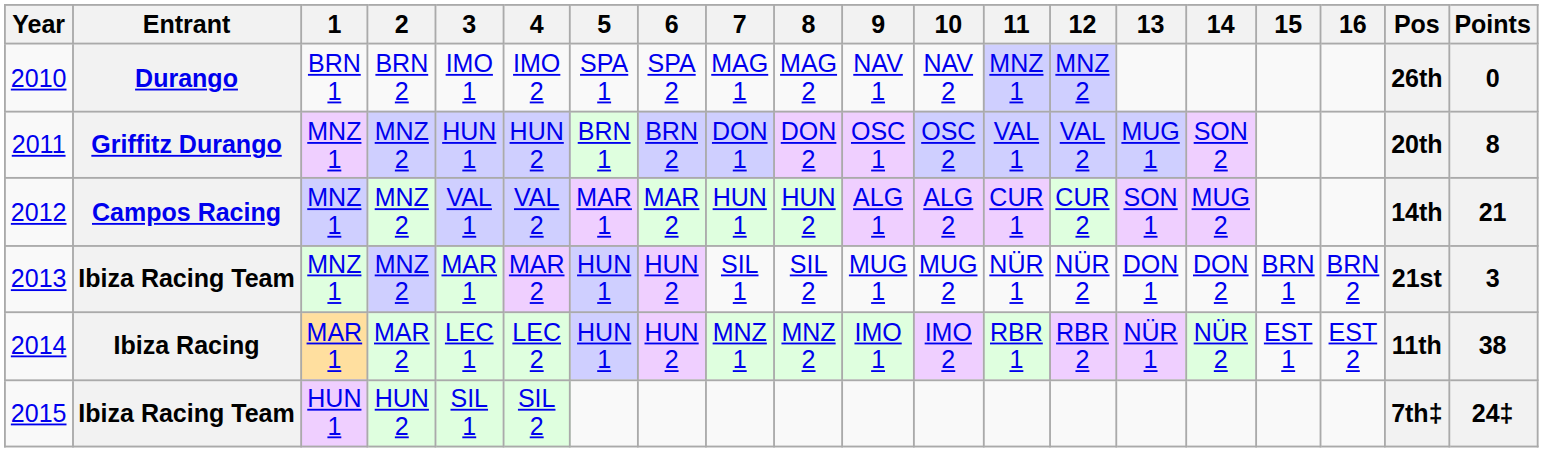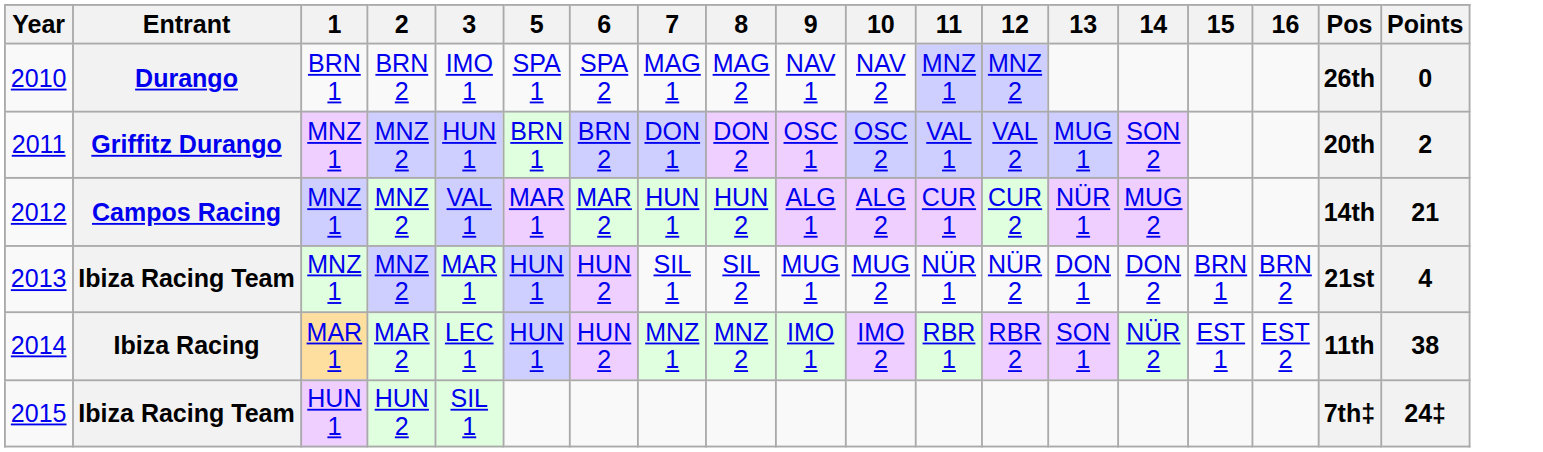 <table class="wikitable" style="text-align:center; font-size:85%">
 <tr>
 <th>Year</th>
 <th>Entrant</th>
 <th>1</th>
 <th>2</th>
 <th>3</th>
-<th>4</th>
 <th>5</th>
 <th>6</th>
 <th>7</th>
 <th>8</th>
 <th>9</th>
 <th>10</th>
 <th>11</th>
 <th>12</th>
 <th>13</th>
 <th>14</th>
 <th>15</th>
 <th>16</th>
 <th>Pos</th>
 <th>Points</th>
 </tr>
 <tr>
 <td><a href='#'>2010</a></td>
 <th nowrap><a href='#'>Durango</a></th>
 <td><a href='#'>BRN<br>1</a></td>
 <td><a href='#'>BRN<br>2</a></td>
 <td><a href='#'>IMO<br>1</a></td>
-<td><a href='#'>IMO<br>2</a></td>
 <td><a href='#'>SPA<br>1</a></td>
 <td><a href='#'>SPA<br>2</a></td>
 <td><a href='#'>MAG<br>1</a></td>
 <td><a href='#'>MAG<br>2</a></td>
 <td><a href='#'>NAV<br>1</a></td>
 <td><a href='#'>NAV<br>2</a></td>
 <td style="background:#CFCFFF;"><a href='#'>MNZ<br>1</a><br></td>
 <td style="background:#CFCFFF;"><a href='#'>MNZ<br>2</a><br></td>
 <td></td>
 <td></td>
 <td></td>
 <td></td>
 <th>26th</th>
 <th>0</th>
 </tr>
 <tr>
 <td><a href='#'>2011</a></td>
 <th nowrap><a href='#'>Griffitz Durango</a></th>
 <td style="background:#EFCFFF;"><a href='#'>MNZ<br>1</a><br></td>
 <td style="background:#CFCFFF;"><a href='#'>MNZ<br>2</a><br></td>
 <td style="background:#CFCFFF;"><a href='#'>HUN<br>1</a><br></td>
-<td style="background:#CFCFFF;"><a href='#'>HUN<br>2</a><br></td>
 <td style="background:#DFFFDF;"><a href='#'>BRN<br>1</a><br></td>
 <td style="background:#CFCFFF;"><a href='#'>BRN<br>2</a><br></td>
 <td style="background:#CFCFFF;"><a href='#'>DON<br>1</a><br></td>
 <td style="background:#EFCFFF;"><a href='#'>DON<br>2</a><br></td>
 <td style="background:#EFCFFF;"><a href='#'>OSC<br>1</a><br></td>
 <td style="background:#CFCFFF;"><a href='#'>OSC<br>2</a><br></td>
 <td style="background:#CFCFFF;"><a href='#'>VAL<br>1</a><br></td>
 <td style="background:#CFCFFF;"><a href='#'>VAL<br>2</a><br></td>
 <td style="background:#CFCFFF;"><a href='#'>MUG<br>1</a><br></td>
 <td style="background:#EFCFFF;"><a href='#'>SON<br>2</a><br></td>
 <td></td>
 <td></td>
 <th>20th</th>
-<th>8</th>
+<th>2</th>
 </tr>
 <tr>
 <td><a href='#'>2012</a></td>
 <th nowrap><a href='#'>Campos Racing</a></th>
 <td style="background:#CFCFFF;"><a href='#'>MNZ<br>1</a><br></td>
 <td style="background:#DFFFDF;"><a href='#'>MNZ<br>2</a><br></td>
 <td style="background:#CFCFFF;"><a href='#'>VAL<br>1</a><br></td>
-<td style="background:#CFCFFF;"><a href='#'>VAL<br>2</a><br></td>
 <td style="background:#EFCFFF;"><a href='#'>MAR<br>1</a><br></td>
 <td style="background:#DFFFDF;"><a href='#'>MAR<br>2</a><br></td>
 <td style="background:#DFFFDF;"><a href='#'>HUN<br>1</a><br></td>
 <td style="background:#DFFFDF;"><a href='#'>HUN<br>2</a><br></td>
 <td style="background:#EFCFFF;"><a href='#'>ALG<br>1</a><br></td>
 <td style="background:#EFCFFF;"><a href='#'>ALG<br>2</a><br></td>
 <td style="background:#EFCFFF;"><a href='#'>CUR<br>1</a><br></td>
 <td style="background:#DFFFDF;"><a href='#'>CUR<br>2</a><br></td>
-<td style="background:#EFCFFF;"><a href='#'>SON<br>1</a><br></td>
+<td style="background:#EFCFFF;"><a href='#'>NÜR<br>1</a><br></td>
 <td style="background:#EFCFFF;"><a href='#'>MUG<br>2</a><br></td>
 <td></td>
 <td></td>
 <th>14th</th>
 <th>21</th>
 </tr>
 <tr>
 <td><a href='#'>2013</a></td>
 <th nowrap>Ibiza Racing Team</th>
 <td style="background:#DFFFDF;"><a href='#'>MNZ<br>1</a><br></td>
 <td style="background:#CFCFFF;"><a href='#'>MNZ<br>2</a><br></td>
 <td style="background:#DFFFDF;"><a href='#'>MAR<br>1</a><br></td>
-<td style="background:#EFCFFF;"><a href='#'>MAR<br>2</a><br></td>
 <td style="background:#CFCFFF;"><a href='#'>HUN<br>1</a><br></td>
 <td style="background:#EFCFFF;"><a href='#'>HUN<br>2</a><br></td>
 <td><a href='#'>SIL<br>1</a></td>
 <td><a href='#'>SIL<br>2</a></td>
 <td><a href='#'>MUG<br>1</a></td>
 <td><a href='#'>MUG<br>2</a></td>
 <td><a href='#'>NÜR<br>1</a></td>
 <td><a href='#'>NÜR<br>2</a></td>
 <td><a href='#'>DON<br>1</a></td>
 <td><a href='#'>DON<br>2</a></td>
 <td><a href='#'>BRN<br>1</a></td>
 <td><a href='#'>BRN<br>2</a></td>
 <th>21st</th>
-<th>3</th>
+<th>4</th>
 </tr>
 <tr>
 <td><a href='#'>2014</a></td>
 <th nowrap>Ibiza Racing</th>
 <td style="background:#FFDF9F;"><a href='#'>MAR<br>1</a><br></td>
 <td style="background:#DFFFDF;"><a href='#'>MAR<br>2</a><br></td>
 <td style="background:#DFFFDF;"><a href='#'>LEC<br>1</a><br></td>
-<td style="background:#DFFFDF;"><a href='#'>LEC<br>2</a><br></td>
 <td style="background:#CFCFFF;"><a href='#'>HUN<br>1</a><br></td>
 <td style="background:#EFCFFF;"><a href='#'>HUN<br>2</a><br></td>
 <td style="background:#DFFFDF;"><a href='#'>MNZ<br>1</a><br></td>
 <td style="background:#DFFFDF;"><a href='#'>MNZ<br>2</a><br></td>
 <td style="background:#DFFFDF;"><a href='#'>IMO<br>1</a><br></td>
 <td style="background:#EFCFFF;"><a href='#'>IMO<br>2</a><br></td>
 <td style="background:#DFFFDF;"><a href='#'>RBR<br>1</a><br></td>
 <td style="background:#EFCFFF;"><a href='#'>RBR<br>2</a><br></td>
-<td style="background:#EFCFFF;"><a href='#'>NÜR<br>1</a><br></td>
+<td style="background:#EFCFFF;"><a href='#'>SON<br>1</a><br></td>
 <td style="background:#DFFFDF;"><a href='#'>NÜR<br>2</a><br></td>
 <td><a href='#'>EST<br>1</a></td>
 <td><a href='#'>EST<br>2</a></td>
 <th>11th</th>
 <th>38</th>
 </tr>
 <tr>
 <td><a href='#'>2015</a></td>
 <th nowrap>Ibiza Racing Team</th>
 <td style="background:#EFCFFF;"><a href='#'>HUN<br>1</a><br></td>
 <td style="background:#DFFFDF;"><a href='#'>HUN<br>2</a><br></td>
 <td style="background:#DFFFDF;"><a href='#'>SIL<br>1</a><br></td>
-<td style="background:#DFFFDF;"><a href='#'>SIL<br>2</a><br></td>
 <td></td>
 <td></td>
 <td></td>
 <td></td>
 <td></td>
 <td></td>
 <td></td>
 <td></td>
 <td></td>
 <td></td>
 <td></td>
 <td></td>
 <th>7th‡</th>
 <th>24‡</th>
 </tr>
 </table>
